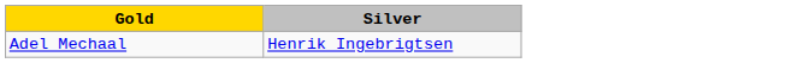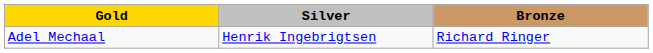 <table class="wikitable" style="text-align:left">
 <tr align="center">
 <td width=200 bgcolor=gold><strong>Gold</strong></td>
 <td width=200 bgcolor=silver><strong>Silver</strong></td>
+<td width=200 bgcolor=CC9966><strong>Bronze</strong></td>
 </tr>
 <tr>
 <td><a href='#'>Adel Mechaal</a><br><em></em></td>
 <td><a href='#'>Henrik Ingebrigtsen</a><br><em></em></td>
+<td><a href='#'>Richard Ringer</a><br><em></em></td>
 </tr>
 </table>
